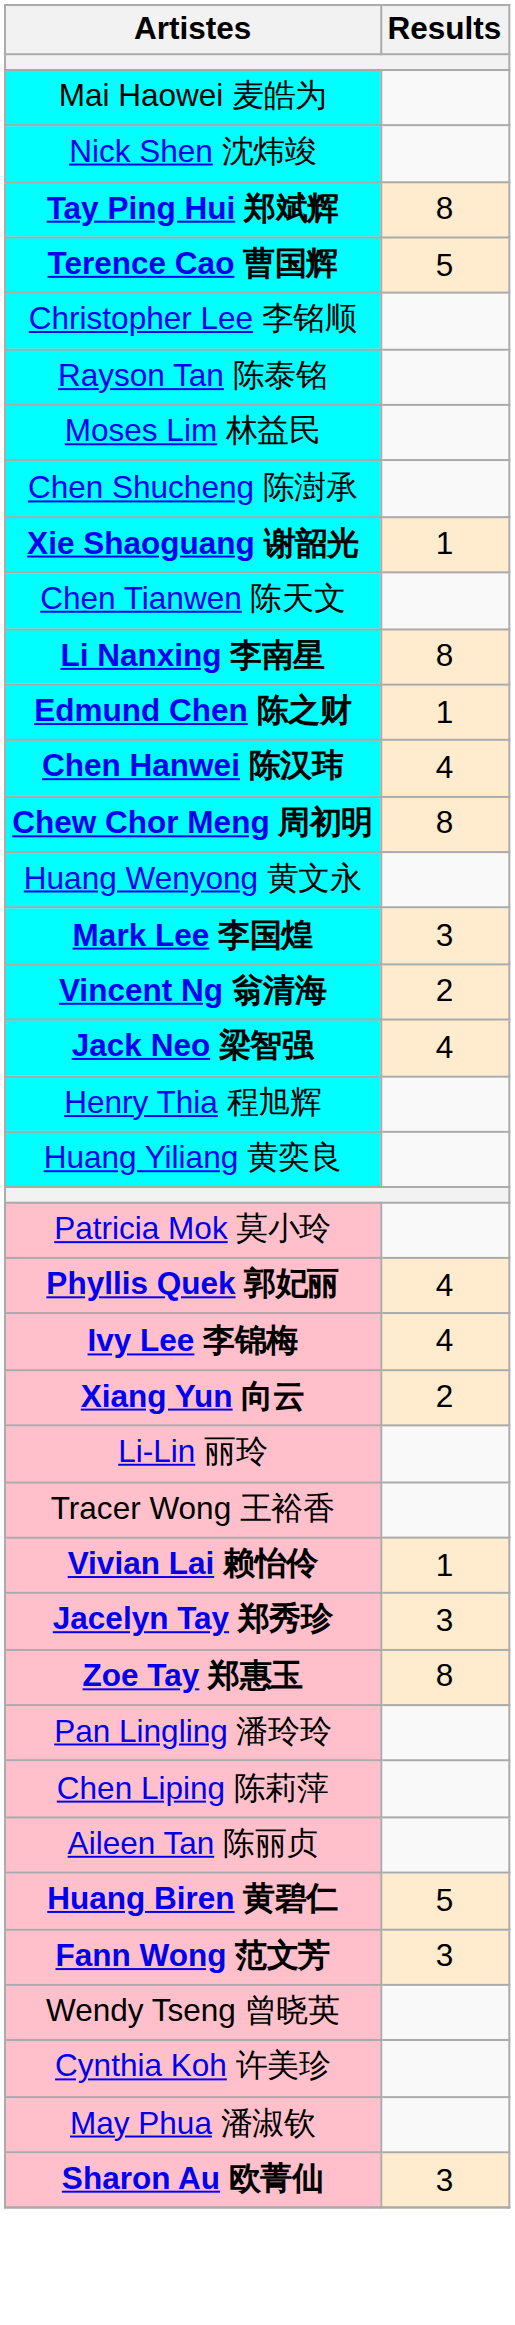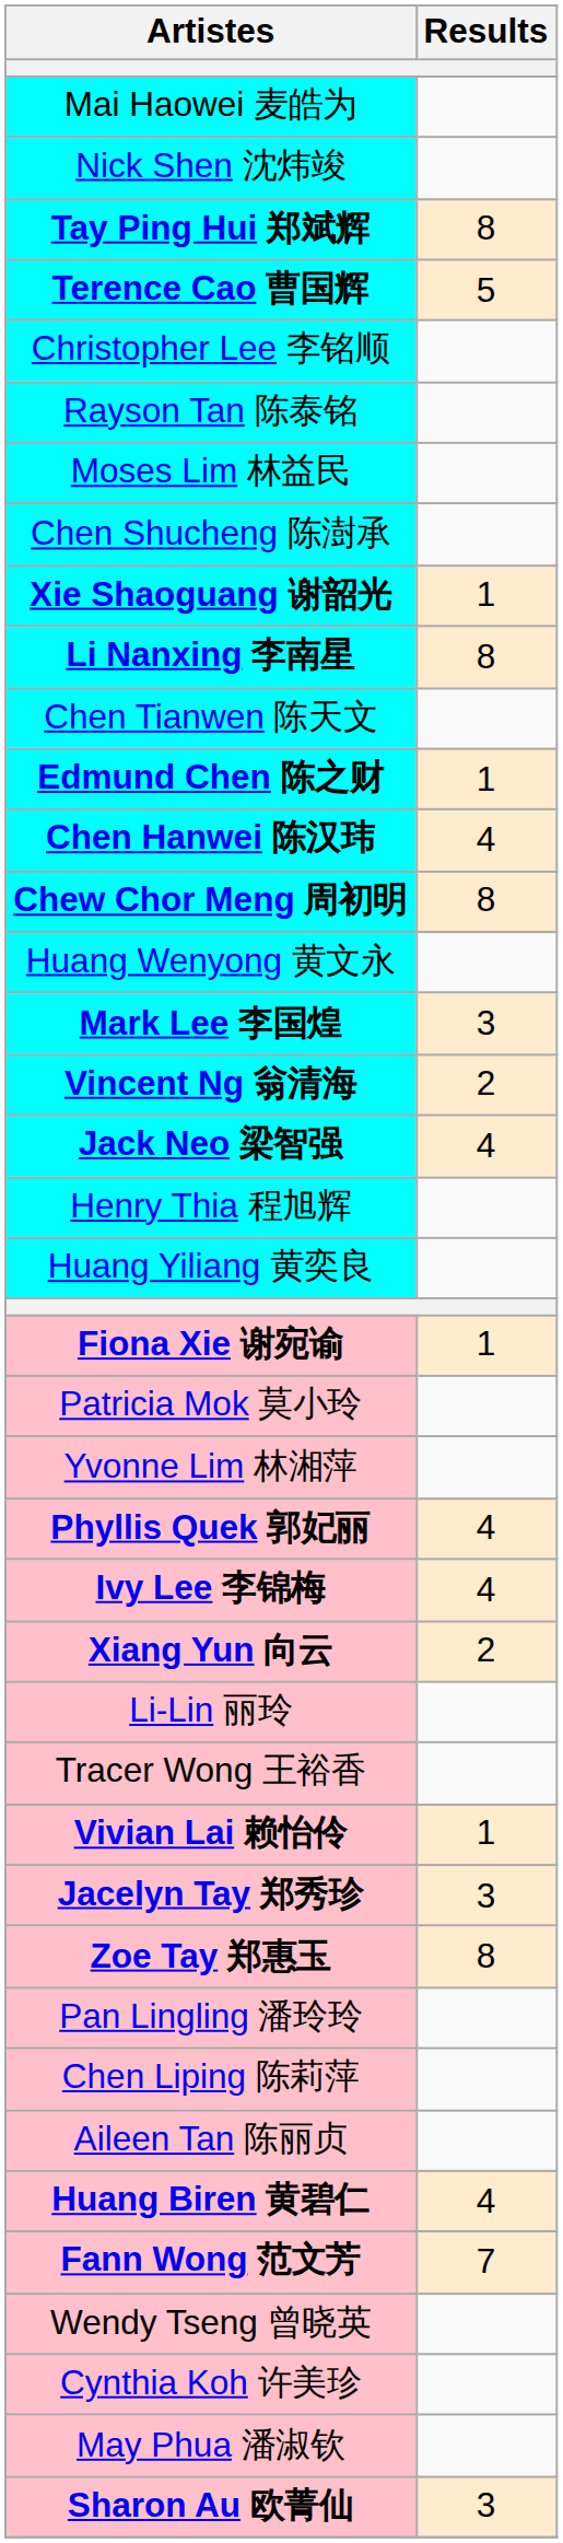 <table class="wikitable">
 <tr>
 <th align="center">Artistes</th>
 <th align="center">Results</th>
 </tr>
 <tr>
 <th colspan="2"></th>
 </tr>
 <tr>
 <td bgcolor="cyan" align="center">Mai Haowei 麦皓为</td>
 <td></td>
 </tr>
 <tr>
 <td bgcolor="cyan" align="center"><a href='#'>Nick Shen</a> 沈炜竣</td>
 <td></td>
 </tr>
 <tr>
 <td bgcolor="cyan" align="center"><strong><a href='#'>Tay Ping Hui</a> 郑斌辉</strong></td>
 <td bgcolor="#FFEBCD" align="center">8</td>
 </tr>
 <tr>
 <td bgcolor="cyan" align="center"><strong><a href='#'>Terence Cao</a> 曹国辉</strong></td>
 <td bgcolor="#FFEBCD" align="center">5</td>
 </tr>
 <tr>
 <td bgcolor="cyan" align="center"><a href='#'>Christopher Lee</a> 李铭顺</td>
 <td></td>
 </tr>
 <tr>
 <td bgcolor="cyan" align="center"><a href='#'>Rayson Tan</a> 陈泰铭</td>
 <td></td>
 </tr>
 <tr>
 <td bgcolor="cyan" align="center"><a href='#'>Moses Lim</a> 林益民</td>
 <td></td>
 </tr>
 <tr>
 <td bgcolor="cyan" align="center"><a href='#'>Chen Shucheng</a> 陈澍承</td>
 <td></td>
 </tr>
 <tr>
 <td bgcolor="cyan" align="center"><strong><a href='#'>Xie Shaoguang</a> 谢韶光</strong></td>
 <td bgcolor="#FFEBCD" align="center">1</td>
 </tr>
 <tr>
+<td bgcolor="cyan" align="center"><strong><a href='#'>Li Nanxing</a> 李南星</strong></td>
+<td bgcolor="#FFEBCD" align="center">8</td>
+</tr>
+<tr>
 <td bgcolor="cyan" align="center"><a href='#'>Chen Tianwen</a> 陈天文</td>
 <td></td>
-</tr>
-<tr>
-<td bgcolor="cyan" align="center"><strong><a href='#'>Li Nanxing</a> 李南星</strong></td>
-<td bgcolor="#FFEBCD" align="center">8</td>
 </tr>
 <tr>
 <td bgcolor="cyan" align="center"><strong><a href='#'>Edmund Chen</a> 陈之财</strong></td>
 <td bgcolor="#FFEBCD" align="center">1</td>
 </tr>
 <tr>
 <td bgcolor="cyan" align="center"><strong><a href='#'>Chen Hanwei</a> 陈汉玮</strong></td>
 <td bgcolor="#FFEBCD" align="center">4</td>
 </tr>
 <tr>
 <td bgcolor="cyan" align="center"><strong><a href='#'>Chew Chor Meng</a> 周初明</strong></td>
 <td bgcolor="#FFEBCD" align="center">8</td>
 </tr>
 <tr>
 <td bgcolor="cyan" align="center"><a href='#'>Huang Wenyong</a> 黄文永</td>
 <td></td>
 </tr>
 <tr>
 <td bgcolor="cyan" align="center"><strong><a href='#'>Mark Lee</a> 李国煌</strong></td>
 <td bgcolor="#FFEBCD" align="center">3</td>
 </tr>
 <tr>
 <td bgcolor="cyan" align="center"><strong><a href='#'>Vincent Ng</a> 翁清海</strong></td>
 <td bgcolor="#FFEBCD" align="center">2</td>
 </tr>
 <tr>
 <td bgcolor="cyan" align="center"><strong><a href='#'>Jack Neo</a> 梁智强</strong></td>
 <td bgcolor="#FFEBCD" align="center">4</td>
 </tr>
 <tr>
 <td bgcolor="cyan" align="center"><a href='#'>Henry Thia</a> 程旭辉</td>
 <td></td>
 </tr>
 <tr>
 <td bgcolor="cyan" align="center"><a href='#'>Huang Yiliang</a> 黄奕良</td>
 <td></td>
 </tr>
 <tr>
 <th colspan="2"></th>
 </tr>
 <tr>
+<td bgcolor="pink" align="center"><strong><a href='#'>Fiona Xie</a> 谢宛谕</strong></td>
+<td bgcolor="#FFEBCD" align="center">1</td>
+</tr>
+<tr>
 <td bgcolor="pink" align="center"><a href='#'>Patricia Mok</a> 莫小玲</td>
+<td></td>
+</tr>
+<tr>
+<td bgcolor="pink" align="center"><a href='#'>Yvonne Lim</a> 林湘萍</td>
 <td></td>
 </tr>
 <tr>
 <td bgcolor="pink" align="center"><strong><a href='#'>Phyllis Quek</a> 郭妃丽</strong></td>
 <td bgcolor="#FFEBCD" align="center">4</td>
 </tr>
 <tr>
 <td bgcolor="pink" align="center"><strong><a href='#'>Ivy Lee</a> 李锦梅</strong></td>
 <td bgcolor="#FFEBCD" align="center">4</td>
 </tr>
 <tr>
 <td bgcolor="pink" align="center"><strong><a href='#'>Xiang Yun</a> 向云</strong></td>
 <td bgcolor="#FFEBCD" align="center">2</td>
 </tr>
 <tr>
 <td bgcolor="pink" align="center"><a href='#'>Li-Lin</a> 丽玲</td>
 <td></td>
 </tr>
 <tr>
 <td bgcolor="pink" align="center">Tracer Wong 王裕香</td>
 <td></td>
 </tr>
 <tr>
 <td bgcolor="pink" align="center"><strong><a href='#'>Vivian Lai</a> 赖怡伶</strong></td>
 <td bgcolor="#FFEBCD" align="center">1</td>
 </tr>
 <tr>
 <td bgcolor="pink" align="center"><strong><a href='#'>Jacelyn Tay</a> 郑秀珍</strong></td>
 <td bgcolor="#FFEBCD" align="center">3</td>
 </tr>
 <tr>
 <td bgcolor="pink" align="center"><strong><a href='#'>Zoe Tay</a> 郑惠玉</strong></td>
 <td bgcolor="#FFEBCD" align="center">8</td>
 </tr>
 <tr>
 <td bgcolor="pink" align="center"><a href='#'>Pan Lingling</a> 潘玲玲</td>
 <td></td>
 </tr>
 <tr>
 <td bgcolor="pink" align="center"><a href='#'>Chen Liping</a> 陈莉萍</td>
 <td></td>
 </tr>
 <tr>
 <td bgcolor="pink" align="center"><a href='#'>Aileen Tan</a> 陈丽贞</td>
 <td></td>
 </tr>
 <tr>
 <td bgcolor="pink" align="center"><strong><a href='#'>Huang Biren</a> 黄碧仁</strong></td>
-<td bgcolor="#FFEBCD" align="center">5</td>
+<td bgcolor="#FFEBCD" align="center">4</td>
 </tr>
 <tr>
 <td bgcolor="pink" align="center"><strong><a href='#'>Fann Wong</a> 范文芳</strong></td>
-<td bgcolor="#FFEBCD" align="center">3</td>
+<td bgcolor="#FFEBCD" align="center">7</td>
 </tr>
 <tr>
 <td bgcolor="pink" align="center">Wendy Tseng 曾晓英</td>
 <td></td>
 </tr>
 <tr>
 <td bgcolor="pink" align="center"><a href='#'>Cynthia Koh</a> 许美珍</td>
 <td></td>
 </tr>
 <tr>
 <td bgcolor="pink" align="center"><a href='#'>May Phua</a> 潘淑钦</td>
 <td></td>
 </tr>
 <tr>
 <td bgcolor="pink" align="center"><strong><a href='#'>Sharon Au</a> 欧菁仙</strong></td>
 <td bgcolor="#FFEBCD" align="center">3</td>
 </tr>
 <tr>
 </tr>
 </table>
